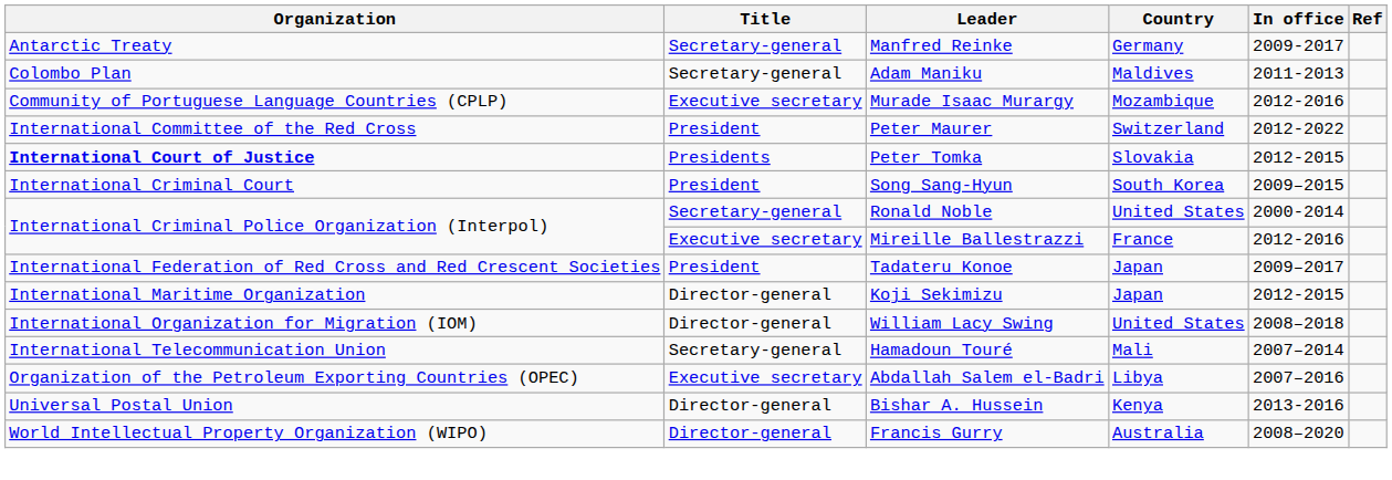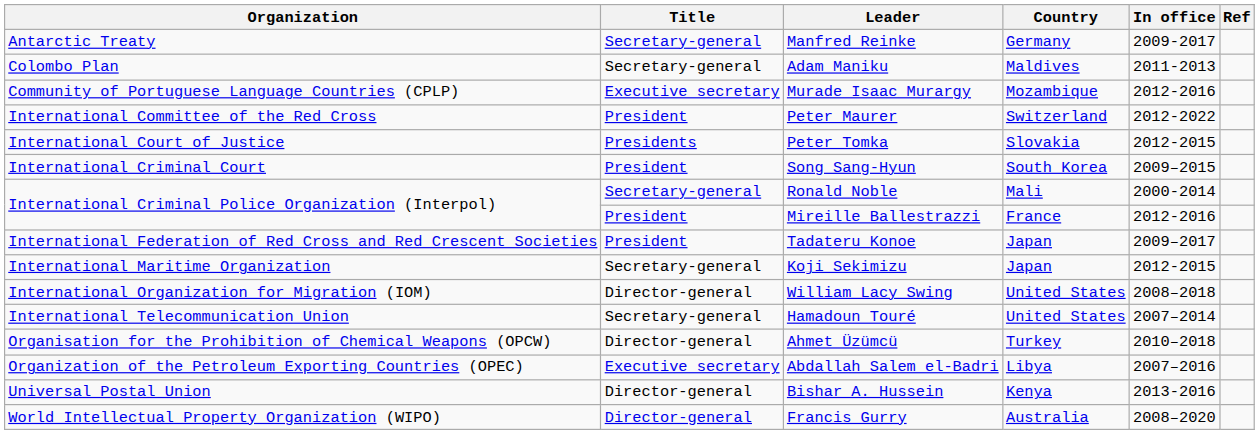 <table class="wikitable unsortable">
 <tr>
 <th>Organization</th>
 <th>Title</th>
 <th>Leader</th>
 <th>Country</th>
 <th>In office</th>
 <th>Ref</th>
 </tr>
 <tr>
 <td><a href='#'>Antarctic Treaty</a></td>
 <td><a href='#'>Secretary-general</a></td>
 <td><a href='#'>Manfred Reinke</a></td>
 <td><a href='#'>Germany</a></td>
 <td>2009-2017</td>
 <td></td>
 </tr>
 <tr>
 <td><a href='#'>Colombo Plan</a></td>
 <td>Secretary-general</td>
 <td><a href='#'>Adam Maniku</a></td>
 <td><a href='#'>Maldives</a></td>
 <td>2011-2013</td>
 <td></td>
 </tr>
 <tr>
 <td><a href='#'>Community of Portuguese Language Countries</a> (CPLP)</td>
 <td><a href='#'>Executive secretary</a></td>
 <td><a href='#'>Murade Isaac Murargy</a></td>
 <td><a href='#'>Mozambique</a></td>
 <td>2012-2016</td>
 <td></td>
 </tr>
 <tr>
 <td><a href='#'>International Committee of the Red Cross</a></td>
 <td><a href='#'>President</a></td>
 <td><a href='#'>Peter Maurer</a></td>
 <td><a href='#'>Switzerland</a></td>
 <td>2012-2022</td>
 <td></td>
 </tr>
 <tr>
-<td><strong><a href='#'>International Court of Justice</a></strong></td>
+<td><a href='#'>International Court of Justice</a></td>
 <td><a href='#'>Presidents</a></td>
 <td><a href='#'>Peter Tomka</a></td>
 <td><a href='#'>Slovakia</a></td>
 <td>2012-2015</td>
 <td></td>
 </tr>
 <tr>
 <td><a href='#'>International Criminal Court</a></td>
 <td><a href='#'>President</a></td>
 <td><a href='#'>Song Sang-Hyun</a></td>
 <td><a href='#'>South Korea</a></td>
 <td>2009–2015</td>
 <td></td>
 </tr>
 <tr>
 <td rowspan="2"><a href='#'>International Criminal Police Organization</a> (Interpol)</td>
 <td><a href='#'>Secretary-general</a></td>
 <td><a href='#'>Ronald Noble</a></td>
-<td><a href='#'>United States</a></td>
+<td><a href='#'>Mali</a></td>
 <td>2000-2014</td>
 <td></td>
 </tr>
 <tr>
-<td><a href='#'>Executive secretary</a></td>
+<td><a href='#'>President</a></td>
 <td><a href='#'>Mireille Ballestrazzi</a></td>
 <td><a href='#'>France</a></td>
 <td>2012-2016</td>
 <td></td>
 </tr>
 <tr>
 <td><a href='#'>International Federation of Red Cross and Red Crescent Societies</a></td>
 <td><a href='#'>President</a></td>
 <td><a href='#'>Tadateru Konoe</a></td>
 <td><a href='#'>Japan</a></td>
 <td>2009–2017</td>
 <td></td>
 </tr>
 <tr>
 <td><a href='#'>International Maritime Organization</a></td>
-<td>Director-general</td>
+<td>Secretary-general</td>
 <td><a href='#'>Koji Sekimizu</a></td>
 <td><a href='#'>Japan</a></td>
 <td>2012-2015</td>
 <td></td>
 </tr>
 <tr>
 <td><a href='#'>International Organization for Migration</a> (IOM)</td>
 <td>Director-general</td>
 <td><a href='#'>William Lacy Swing</a></td>
 <td><a href='#'>United States</a></td>
 <td>2008–2018</td>
 <td></td>
 </tr>
 <tr>
 <td><a href='#'>International Telecommunication Union</a></td>
 <td>Secretary-general</td>
 <td><a href='#'>Hamadoun Touré</a></td>
-<td><a href='#'>Mali</a></td>
+<td><a href='#'>United States</a></td>
 <td>2007–2014</td>
+<td></td>
+</tr>
+<tr>
+<td><a href='#'>Organisation for the Prohibition of Chemical Weapons</a> (OPCW)</td>
+<td>Director-general</td>
+<td><a href='#'>Ahmet Üzümcü</a></td>
+<td><a href='#'>Turkey</a></td>
+<td>2010–2018</td>
 <td></td>
 </tr>
 <tr>
 <td><a href='#'>Organization of the Petroleum Exporting Countries</a> (OPEC)</td>
 <td><a href='#'>Executive secretary</a></td>
 <td><a href='#'>Abdallah Salem el-Badri</a></td>
 <td><a href='#'>Libya</a></td>
 <td>2007–2016</td>
 <td></td>
 </tr>
 <tr>
 <td><a href='#'>Universal Postal Union</a></td>
 <td>Director-general</td>
 <td><a href='#'>Bishar A. Hussein</a></td>
 <td><a href='#'>Kenya</a></td>
 <td>2013-2016</td>
 <td></td>
 </tr>
 <tr>
 <td><a href='#'>World Intellectual Property Organization</a> (WIPO)</td>
 <td><a href='#'>Director-general</a></td>
 <td><a href='#'>Francis Gurry</a></td>
 <td><a href='#'>Australia</a></td>
 <td>2008–2020</td>
 <td></td>
 </tr>
 </table>
